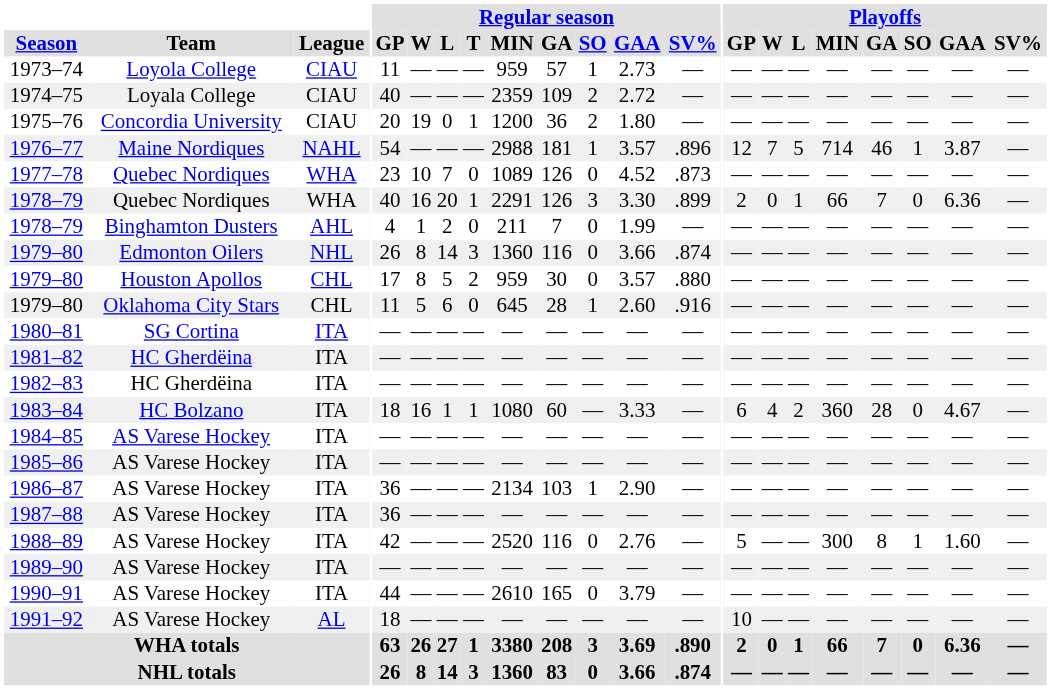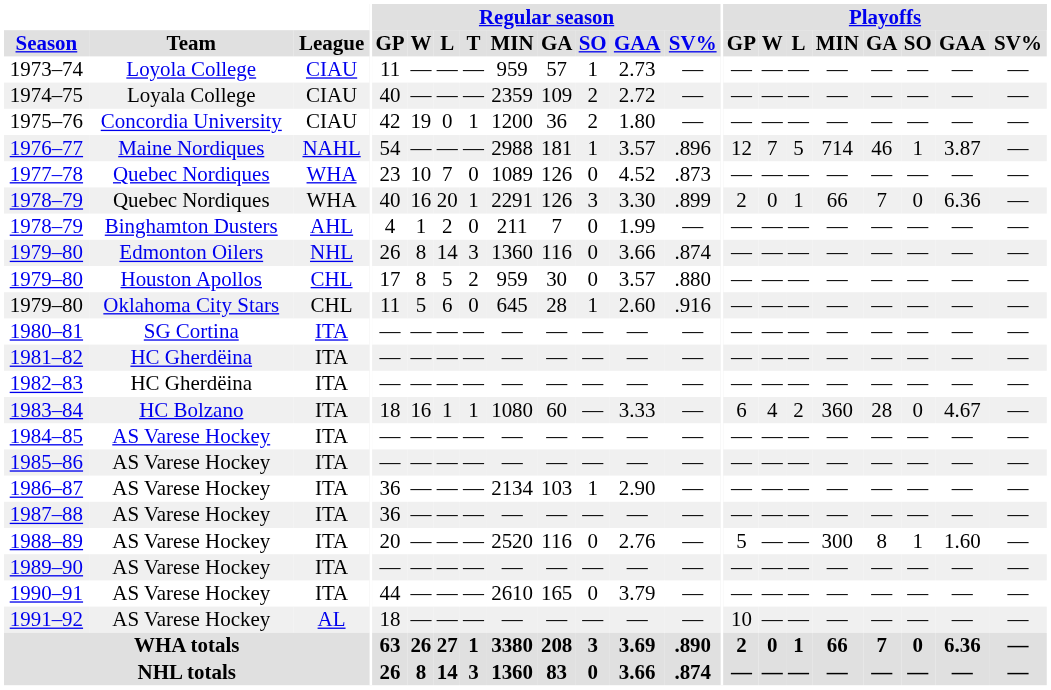 <table border="0" cellpadding="1" cellspacing="0" style="width:90%; text-align:center;">
 <tr bgcolor="#e0e0e0">
 <th colspan="3" bgcolor="#ffffff"></th>
 <th rowspan="99" bgcolor="#ffffff"></th>
 <th colspan="9" bgcolor="#e0e0e0"><a href='#'>Regular season</a></th>
 <th rowspan="99" bgcolor="#ffffff"></th>
 <th colspan="8" bgcolor="#e0e0e0"><a href='#'>Playoffs</a></th>
 </tr>
 <tr bgcolor="#e0e0e0">
 <th><a href='#'>Season</a></th>
 <th>Team</th>
 <th>League</th>
 <th>GP</th>
 <th>W</th>
 <th>L</th>
 <th>T</th>
 <th>MIN</th>
 <th>GA</th>
 <th><a href='#'>SO</a></th>
 <th><a href='#'>GAA</a></th>
 <th><a href='#'>SV%</a></th>
 <th>GP</th>
 <th>W</th>
 <th>L</th>
 <th>MIN</th>
 <th>GA</th>
 <th>SO</th>
 <th>GAA</th>
 <th>SV%</th>
 </tr>
 <tr>
 <td>1973–74</td>
 <td><a href='#'>Loyola College</a></td>
 <td><a href='#'>CIAU</a></td>
 <td>11</td>
 <td>—</td>
 <td>—</td>
 <td>—</td>
 <td>959</td>
 <td>57</td>
 <td>1</td>
 <td>2.73</td>
 <td>—</td>
 <td>—</td>
 <td>—</td>
 <td>—</td>
 <td>—</td>
 <td>—</td>
 <td>—</td>
 <td>—</td>
 <td>—</td>
 </tr>
 <tr bgcolor="#f0f0f0">
 <td>1974–75</td>
 <td>Loyala College</td>
 <td>CIAU</td>
 <td>40</td>
 <td>—</td>
 <td>—</td>
 <td>—</td>
 <td>2359</td>
 <td>109</td>
 <td>2</td>
 <td>2.72</td>
 <td>—</td>
 <td>—</td>
 <td>—</td>
 <td>—</td>
 <td>—</td>
 <td>—</td>
 <td>—</td>
 <td>—</td>
 <td>—</td>
 </tr>
 <tr>
 <td>1975–76</td>
 <td><a href='#'>Concordia University</a></td>
 <td>CIAU</td>
-<td>20</td>
+<td>42</td>
 <td>19</td>
 <td>0</td>
 <td>1</td>
 <td>1200</td>
 <td>36</td>
 <td>2</td>
 <td>1.80</td>
 <td>—</td>
 <td>—</td>
 <td>—</td>
 <td>—</td>
 <td>—</td>
 <td>—</td>
 <td>—</td>
 <td>—</td>
 <td>—</td>
 </tr>
 <tr bgcolor="#f0f0f0">
 <td><a href='#'>1976–77</a></td>
 <td><a href='#'>Maine Nordiques</a></td>
 <td><a href='#'>NAHL</a></td>
 <td>54</td>
 <td>—</td>
 <td>—</td>
 <td>—</td>
 <td>2988</td>
 <td>181</td>
 <td>1</td>
 <td>3.57</td>
 <td>.896</td>
 <td>12</td>
 <td>7</td>
 <td>5</td>
 <td>714</td>
 <td>46</td>
 <td>1</td>
 <td>3.87</td>
 <td>—</td>
 </tr>
 <tr>
 <td><a href='#'>1977–78</a></td>
 <td><a href='#'>Quebec Nordiques</a></td>
 <td><a href='#'>WHA</a></td>
 <td>23</td>
 <td>10</td>
 <td>7</td>
 <td>0</td>
 <td>1089</td>
 <td>126</td>
 <td>0</td>
 <td>4.52</td>
 <td>.873</td>
 <td>—</td>
 <td>—</td>
 <td>—</td>
 <td>—</td>
 <td>—</td>
 <td>—</td>
 <td>—</td>
 <td>—</td>
 </tr>
 <tr bgcolor="#f0f0f0">
 <td><a href='#'>1978–79</a></td>
 <td>Quebec Nordiques</td>
 <td>WHA</td>
 <td>40</td>
 <td>16</td>
 <td>20</td>
 <td>1</td>
 <td>2291</td>
 <td>126</td>
 <td>3</td>
 <td>3.30</td>
 <td>.899</td>
 <td>2</td>
 <td>0</td>
 <td>1</td>
 <td>66</td>
 <td>7</td>
 <td>0</td>
 <td>6.36</td>
 <td>—</td>
 </tr>
 <tr>
 <td><a href='#'>1978–79</a></td>
 <td><a href='#'>Binghamton Dusters</a></td>
 <td><a href='#'>AHL</a></td>
 <td>4</td>
 <td>1</td>
 <td>2</td>
 <td>0</td>
 <td>211</td>
 <td>7</td>
 <td>0</td>
 <td>1.99</td>
 <td>—</td>
 <td>—</td>
 <td>—</td>
 <td>—</td>
 <td>—</td>
 <td>—</td>
 <td>—</td>
 <td>—</td>
 <td>—</td>
 </tr>
 <tr bgcolor="#f0f0f0">
 <td><a href='#'>1979–80</a></td>
 <td><a href='#'>Edmonton Oilers</a></td>
 <td><a href='#'>NHL</a></td>
 <td>26</td>
 <td>8</td>
 <td>14</td>
 <td>3</td>
 <td>1360</td>
 <td>116</td>
 <td>0</td>
 <td>3.66</td>
 <td>.874</td>
 <td>—</td>
 <td>—</td>
 <td>—</td>
 <td>—</td>
 <td>—</td>
 <td>—</td>
 <td>—</td>
 <td>—</td>
 </tr>
 <tr>
 <td><a href='#'>1979–80</a></td>
 <td><a href='#'>Houston Apollos</a></td>
 <td><a href='#'>CHL</a></td>
 <td>17</td>
 <td>8</td>
 <td>5</td>
 <td>2</td>
 <td>959</td>
 <td>30</td>
 <td>0</td>
 <td>3.57</td>
 <td>.880</td>
 <td>—</td>
 <td>—</td>
 <td>—</td>
 <td>—</td>
 <td>—</td>
 <td>—</td>
 <td>—</td>
 <td>—</td>
 </tr>
 <tr bgcolor="#f0f0f0">
 <td>1979–80</td>
 <td><a href='#'>Oklahoma City Stars</a></td>
 <td>CHL</td>
 <td>11</td>
 <td>5</td>
 <td>6</td>
 <td>0</td>
 <td>645</td>
 <td>28</td>
 <td>1</td>
 <td>2.60</td>
 <td>.916</td>
 <td>—</td>
 <td>—</td>
 <td>—</td>
 <td>—</td>
 <td>—</td>
 <td>—</td>
 <td>—</td>
 <td>—</td>
 </tr>
 <tr>
 <td><a href='#'>1980–81</a></td>
 <td><a href='#'>SG Cortina</a></td>
 <td><a href='#'>ITA</a></td>
 <td>—</td>
 <td>—</td>
 <td>—</td>
 <td>—</td>
 <td>—</td>
 <td>—</td>
 <td>—</td>
 <td>—</td>
 <td>—</td>
 <td>—</td>
 <td>—</td>
 <td>—</td>
 <td>—</td>
 <td>—</td>
 <td>—</td>
 <td>—</td>
 <td>—</td>
 </tr>
 <tr bgcolor="#f0f0f0">
 <td><a href='#'>1981–82</a></td>
 <td><a href='#'>HC Gherdëina</a></td>
 <td>ITA</td>
 <td>—</td>
 <td>—</td>
 <td>—</td>
 <td>—</td>
 <td>—</td>
 <td>—</td>
 <td>—</td>
 <td>—</td>
 <td>—</td>
 <td>—</td>
 <td>—</td>
 <td>—</td>
 <td>—</td>
 <td>—</td>
 <td>—</td>
 <td>—</td>
 <td>—</td>
 </tr>
 <tr>
 <td><a href='#'>1982–83</a></td>
 <td>HC Gherdëina</td>
 <td>ITA</td>
 <td>—</td>
 <td>—</td>
 <td>—</td>
 <td>—</td>
 <td>—</td>
 <td>—</td>
 <td>—</td>
 <td>—</td>
 <td>—</td>
 <td>—</td>
 <td>—</td>
 <td>—</td>
 <td>—</td>
 <td>—</td>
 <td>—</td>
 <td>—</td>
 <td>—</td>
 </tr>
 <tr bgcolor="#f0f0f0">
 <td><a href='#'>1983–84</a></td>
 <td><a href='#'>HC Bolzano</a></td>
 <td>ITA</td>
 <td>18</td>
 <td>16</td>
 <td>1</td>
 <td>1</td>
 <td>1080</td>
 <td>60</td>
 <td>—</td>
 <td>3.33</td>
 <td>—</td>
 <td>6</td>
 <td>4</td>
 <td>2</td>
 <td>360</td>
 <td>28</td>
 <td>0</td>
 <td>4.67</td>
 <td>—</td>
 </tr>
 <tr>
 <td><a href='#'>1984–85</a></td>
 <td><a href='#'>AS Varese Hockey</a></td>
 <td>ITA</td>
 <td>—</td>
 <td>—</td>
 <td>—</td>
 <td>—</td>
 <td>—</td>
 <td>—</td>
 <td>—</td>
 <td>—</td>
 <td>—</td>
 <td>—</td>
 <td>—</td>
 <td>—</td>
 <td>—</td>
 <td>—</td>
 <td>—</td>
 <td>—</td>
 <td>—</td>
 </tr>
 <tr bgcolor="#f0f0f0">
 <td><a href='#'>1985–86</a></td>
 <td>AS Varese Hockey</td>
 <td>ITA</td>
 <td>—</td>
 <td>—</td>
 <td>—</td>
 <td>—</td>
 <td>—</td>
 <td>—</td>
 <td>—</td>
 <td>—</td>
 <td>—</td>
 <td>—</td>
 <td>—</td>
 <td>—</td>
 <td>—</td>
 <td>—</td>
 <td>—</td>
 <td>—</td>
 <td>—</td>
 </tr>
 <tr>
 <td><a href='#'>1986–87</a></td>
 <td>AS Varese Hockey</td>
 <td>ITA</td>
 <td>36</td>
 <td>—</td>
 <td>—</td>
 <td>—</td>
 <td>2134</td>
 <td>103</td>
 <td>1</td>
 <td>2.90</td>
 <td>—</td>
 <td>—</td>
 <td>—</td>
 <td>—</td>
 <td>—</td>
 <td>—</td>
 <td>—</td>
 <td>—</td>
 <td>—</td>
 </tr>
 <tr bgcolor="#f0f0f0">
 <td><a href='#'>1987–88</a></td>
 <td>AS Varese Hockey</td>
 <td>ITA</td>
 <td>36</td>
 <td>—</td>
 <td>—</td>
 <td>—</td>
 <td>—</td>
 <td>—</td>
 <td>—</td>
 <td>—</td>
 <td>—</td>
 <td>—</td>
 <td>—</td>
 <td>—</td>
 <td>—</td>
 <td>—</td>
 <td>—</td>
 <td>—</td>
 <td>—</td>
 </tr>
 <tr>
 <td><a href='#'>1988–89</a></td>
 <td>AS Varese Hockey</td>
 <td>ITA</td>
-<td>42</td>
+<td>20</td>
 <td>—</td>
 <td>—</td>
 <td>—</td>
 <td>2520</td>
 <td>116</td>
 <td>0</td>
 <td>2.76</td>
 <td>—</td>
 <td>5</td>
 <td>—</td>
 <td>—</td>
 <td>300</td>
 <td>8</td>
 <td>1</td>
 <td>1.60</td>
 <td>—</td>
 </tr>
 <tr bgcolor="#f0f0f0">
 <td><a href='#'>1989–90</a></td>
 <td>AS Varese Hockey</td>
 <td>ITA</td>
 <td>—</td>
 <td>—</td>
 <td>—</td>
 <td>—</td>
 <td>—</td>
 <td>—</td>
 <td>—</td>
 <td>—</td>
 <td>—</td>
 <td>—</td>
 <td>—</td>
 <td>—</td>
 <td>—</td>
 <td>—</td>
 <td>—</td>
 <td>—</td>
 <td>—</td>
 </tr>
 <tr>
 <td><a href='#'>1990–91</a></td>
 <td>AS Varese Hockey</td>
 <td>ITA</td>
 <td>44</td>
 <td>—</td>
 <td>—</td>
 <td>—</td>
 <td>2610</td>
 <td>165</td>
 <td>0</td>
 <td>3.79</td>
 <td>—</td>
 <td>—</td>
 <td>—</td>
 <td>—</td>
 <td>—</td>
 <td>—</td>
 <td>—</td>
 <td>—</td>
 <td>—</td>
 </tr>
 <tr bgcolor="#f0f0f0">
 <td><a href='#'>1991–92</a></td>
 <td>AS Varese Hockey</td>
 <td><a href='#'>AL</a></td>
 <td>18</td>
 <td>—</td>
 <td>—</td>
 <td>—</td>
 <td>—</td>
 <td>—</td>
 <td>—</td>
 <td>—</td>
 <td>—</td>
 <td>10</td>
 <td>—</td>
 <td>—</td>
 <td>—</td>
 <td>—</td>
 <td>—</td>
 <td>—</td>
 <td>—</td>
 </tr>
 <tr bgcolor="#e0e0e0">
 <th colspan=3>WHA totals</th>
 <th>63</th>
 <th>26</th>
 <th>27</th>
 <th>1</th>
 <th>3380</th>
 <th>208</th>
 <th>3</th>
 <th>3.69</th>
 <th>.890</th>
 <th>2</th>
 <th>0</th>
 <th>1</th>
 <th>66</th>
 <th>7</th>
 <th>0</th>
 <th>6.36</th>
 <th>—</th>
 </tr>
 <tr bgcolor="#e0e0e0">
 <th colspan=3>NHL totals</th>
 <th>26</th>
 <th>8</th>
 <th>14</th>
 <th>3</th>
 <th>1360</th>
 <th>83</th>
 <th>0</th>
 <th>3.66</th>
 <th>.874</th>
 <th>—</th>
 <th>—</th>
 <th>—</th>
 <th>—</th>
 <th>—</th>
 <th>—</th>
 <th>—</th>
 <th>—</th>
 </tr>
 </table>
